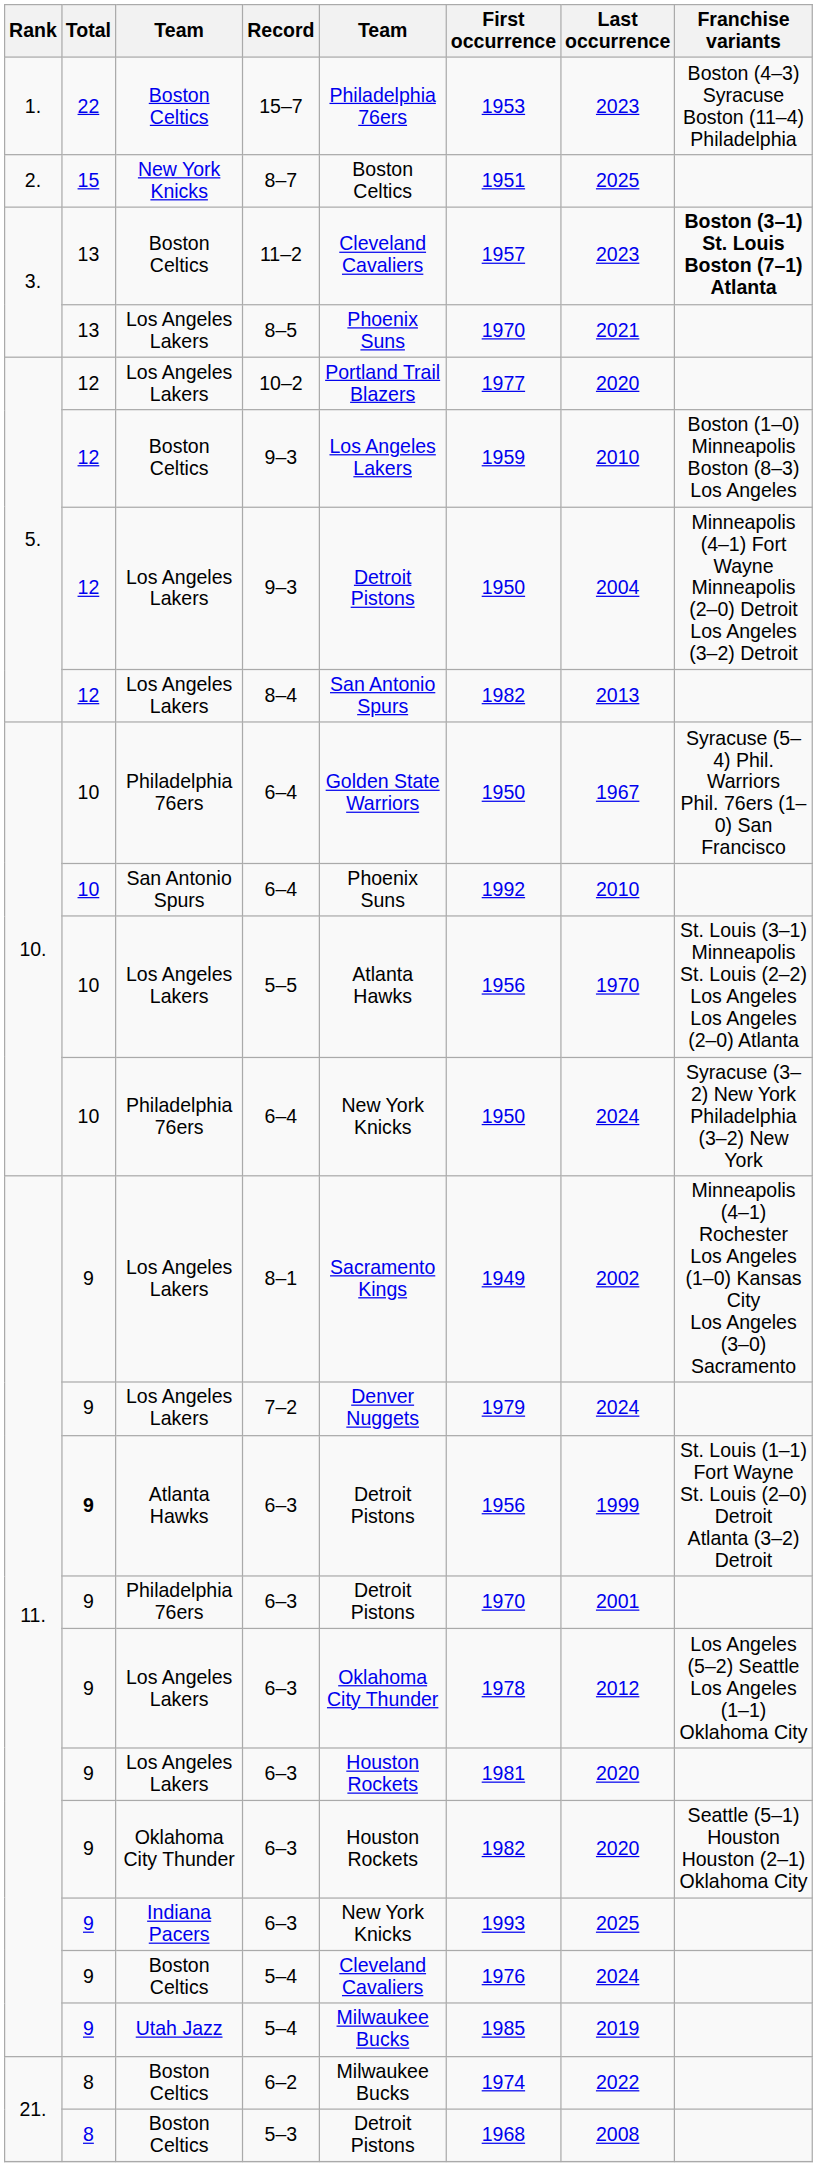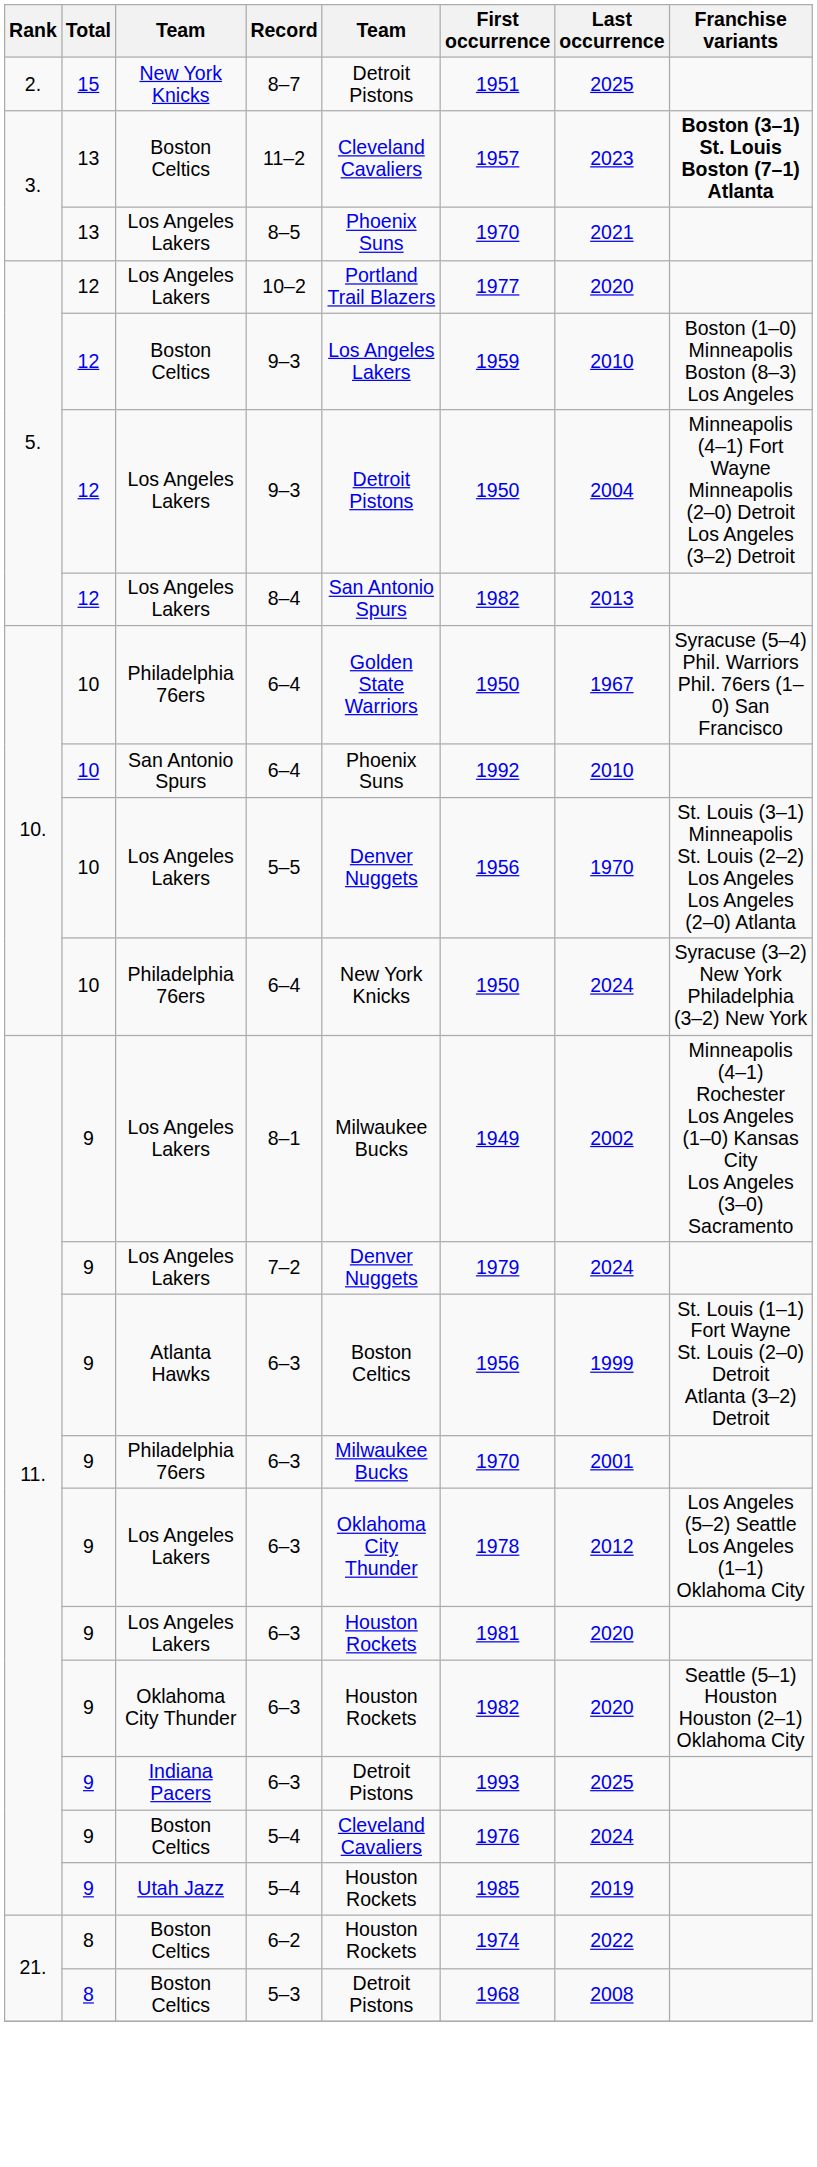 <table class="wikitable sortable" style="text-align: center; width: 75%;">
 <tr>
 <th>Rank</th>
 <th>Total</th>
 <th>Team</th>
 <th>Record</th>
 <th>Team</th>
 <th>First<br>occurrence</th>
 <th>Last<br>occurrence</th>
 <th>Franchise variants</th>
 </tr>
 <tr>
-<td>1.</td>
-<td><a href='#'>22</a></td>
-<td><a href='#'>Boston Celtics</a></td>
-<td align="center">15–7</td>
-<td><a href='#'>Philadelphia 76ers</a></td>
-<td align="center"><a href='#'>1953</a></td>
-<td align="center"><a href='#'>2023</a></td>
-<td>Boston (4–3) Syracuse <br> Boston (11–4) Philadelphia</td>
-</tr>
-<tr>
 <td>2.</td>
 <td><a href='#'>15</a></td>
 <td><a href='#'>New York Knicks</a></td>
 <td align="center">8–7</td>
-<td>Boston Celtics</td>
+<td>Detroit Pistons</td>
 <td align="center"><a href='#'>1951</a></td>
 <td align="center"><a href='#'>2025</a></td>
 <td></td>
 </tr>
 <tr>
 <td rowspan="2">3.</td>
 <td>13</td>
 <td>Boston Celtics</td>
 <td align="center">11–2</td>
 <td><a href='#'>Cleveland Cavaliers</a></td>
 <td align="center"><a href='#'>1957</a></td>
 <td align="center"><a href='#'>2023</a></td>
 <td><strong>Boston (3–1) St. Louis <br>Boston (7–1) Atlanta</strong></td>
 </tr>
 <tr>
 <td>13</td>
 <td>Los Angeles Lakers</td>
 <td align="center">8–5</td>
 <td><a href='#'>Phoenix Suns</a></td>
 <td align="center"><a href='#'>1970</a></td>
 <td align="center"><a href='#'>2021</a></td>
 <td></td>
 </tr>
 <tr>
 <td rowspan=4>5.</td>
 <td>12</td>
 <td>Los Angeles Lakers</td>
 <td align="center">10–2</td>
 <td><a href='#'>Portland Trail Blazers</a></td>
 <td align="center"><a href='#'>1977</a></td>
 <td align="center"><a href='#'>2020</a></td>
 <td></td>
 </tr>
 <tr>
 <td><a href='#'>12</a></td>
 <td>Boston Celtics</td>
 <td align="center">9–3</td>
 <td><a href='#'>Los Angeles Lakers</a></td>
 <td align="center"><a href='#'>1959</a></td>
 <td align="center"><a href='#'>2010</a></td>
 <td>Boston (1–0) Minneapolis  <br>Boston (8–3) Los Angeles</td>
 </tr>
 <tr>
 <td><a href='#'>12</a></td>
 <td>Los Angeles Lakers</td>
 <td align="center">9–3</td>
 <td><a href='#'>Detroit Pistons</a></td>
 <td align="center"><a href='#'>1950</a></td>
 <td align="center"><a href='#'>2004</a></td>
 <td>Minneapolis (4–1) Fort Wayne <br>Minneapolis (2–0) Detroit  <br> Los Angeles (3–2) Detroit</td>
 </tr>
 <tr>
 <td><a href='#'>12</a></td>
 <td>Los Angeles Lakers</td>
 <td align="center">8–4</td>
 <td><a href='#'>San Antonio Spurs</a></td>
 <td align="center"><a href='#'>1982</a></td>
 <td align="center"><a href='#'>2013</a></td>
 <td></td>
 </tr>
 <tr>
 <td rowspan=4>10.</td>
 <td>10</td>
 <td>Philadelphia 76ers</td>
 <td align="center">6–4</td>
 <td><a href='#'>Golden State Warriors</a></td>
 <td align="center"><a href='#'>1950</a></td>
 <td align="center"><a href='#'>1967</a></td>
 <td>Syracuse (5–4) Phil. Warriors <br> Phil. 76ers (1–0) San Francisco</td>
 </tr>
 <tr>
 <td><a href='#'>10</a></td>
 <td>San Antonio Spurs</td>
 <td align="center">6–4</td>
 <td>Phoenix Suns</td>
 <td align="center"><a href='#'>1992</a></td>
 <td align="center"><a href='#'>2010</a></td>
 <td></td>
 </tr>
 <tr>
 <td>10</td>
 <td>Los Angeles Lakers</td>
 <td align="center">5–5</td>
-<td>Atlanta Hawks</td>
+<td><a href='#'>Denver Nuggets</a></td>
 <td align="center"><a href='#'>1956</a></td>
 <td align="center"><a href='#'>1970</a></td>
 <td>St. Louis (3–1) Minneapolis<br> St. Louis  (2–2) Los Angeles <br> Los Angeles (2–0) Atlanta</td>
 </tr>
 <tr>
 <td>10</td>
 <td>Philadelphia 76ers</td>
 <td align="center">6–4</td>
 <td>New York Knicks</td>
 <td align="center"><a href='#'>1950</a></td>
 <td align="center"><a href='#'>2024</a></td>
 <td>Syracuse (3–2) New York<br> Philadelphia (3–2) New York</td>
 </tr>
 <tr>
 <td rowspan="10">11.</td>
 <td>9</td>
 <td>Los Angeles Lakers</td>
 <td align="center">8–1</td>
-<td><a href='#'>Sacramento Kings</a></td>
+<td>Milwaukee Bucks</td>
 <td align="center"><a href='#'>1949</a></td>
 <td align="center"><a href='#'>2002</a></td>
 <td>Minneapolis (4–1) Rochester<br>Los Angeles (1–0) Kansas City<br>Los Angeles (3–0) Sacramento</td>
 </tr>
 <tr>
 <td>9</td>
 <td>Los Angeles Lakers</td>
 <td>7–2</td>
 <td><a href='#'>Denver Nuggets</a></td>
 <td><a href='#'>1979</a></td>
 <td><a href='#'>2024</a></td>
 <td></td>
 </tr>
 <tr>
-<td><strong>9</strong></td>
+<td>9</td>
 <td>Atlanta Hawks</td>
 <td align="center">6–3</td>
-<td>Detroit Pistons</td>
+<td>Boston Celtics</td>
 <td align="center"><a href='#'>1956</a></td>
 <td align="center"><a href='#'>1999</a></td>
 <td>St. Louis (1–1) Fort Wayne <br> St. Louis (2–0) Detroit<br> Atlanta (3–2) Detroit</td>
 </tr>
 <tr>
 <td>9</td>
 <td>Philadelphia 76ers</td>
 <td align="center">6–3</td>
-<td>Detroit Pistons</td>
+<td><a href='#'>Milwaukee Bucks</a></td>
 <td align="center"><a href='#'>1970</a></td>
 <td align="center"><a href='#'>2001</a></td>
 <td></td>
 </tr>
 <tr>
 <td>9</td>
 <td>Los Angeles Lakers</td>
 <td align="center">6–3</td>
 <td><a href='#'>Oklahoma City Thunder</a></td>
 <td align="center"><a href='#'>1978</a></td>
 <td align="center"><a href='#'>2012</a></td>
 <td>Los Angeles (5–2) Seattle<br> Los Angeles (1–1) Oklahoma City</td>
 </tr>
 <tr>
 <td>9</td>
 <td>Los Angeles Lakers</td>
 <td align="center">6–3</td>
 <td><a href='#'>Houston Rockets</a></td>
 <td align="center"><a href='#'>1981</a></td>
 <td align="center"><a href='#'>2020</a></td>
 <td></td>
 </tr>
 <tr>
 <td>9</td>
 <td>Oklahoma City Thunder</td>
 <td align="center">6–3</td>
 <td>Houston Rockets</td>
 <td align="center"><a href='#'>1982</a></td>
 <td align="center"><a href='#'>2020</a></td>
 <td>Seattle (5–1) Houston<br> Houston (2–1) Oklahoma City</td>
 </tr>
 <tr>
 <td><a href='#'>9</a></td>
 <td><a href='#'>Indiana Pacers</a></td>
 <td align="center">6–3</td>
-<td>New York Knicks</td>
+<td>Detroit Pistons</td>
 <td align="center"><a href='#'>1993</a></td>
 <td align="center"><a href='#'>2025</a></td>
 <td></td>
 </tr>
 <tr>
 <td>9</td>
 <td>Boston Celtics</td>
 <td align="center">5–4</td>
 <td><a href='#'>Cleveland Cavaliers</a></td>
 <td align="center"><a href='#'>1976</a></td>
 <td align="center"><a href='#'>2024</a></td>
 <td></td>
 </tr>
 <tr>
 <td><a href='#'>9</a></td>
 <td><a href='#'>Utah Jazz</a></td>
 <td align="center">5–4</td>
-<td><a href='#'>Milwaukee Bucks</a></td>
+<td>Houston Rockets</td>
 <td align="center"><a href='#'>1985</a></td>
 <td align="center"><a href='#'>2019</a></td>
 <td></td>
 </tr>
 <tr>
 <td rowspan="2">21.</td>
 <td>8</td>
 <td>Boston Celtics</td>
 <td align="center">6–2</td>
-<td>Milwaukee Bucks</td>
+<td>Houston Rockets</td>
 <td align="center"><a href='#'>1974</a></td>
 <td align="center"><a href='#'>2022</a></td>
 <td></td>
 </tr>
 <tr>
 <td><a href='#'>8</a></td>
 <td>Boston Celtics</td>
 <td align="center">5–3</td>
 <td>Detroit Pistons</td>
 <td align="center"><a href='#'>1968</a></td>
 <td align="center"><a href='#'>2008</a></td>
 <td></td>
 </tr>
 <tr>
 </tr>
 </table>
